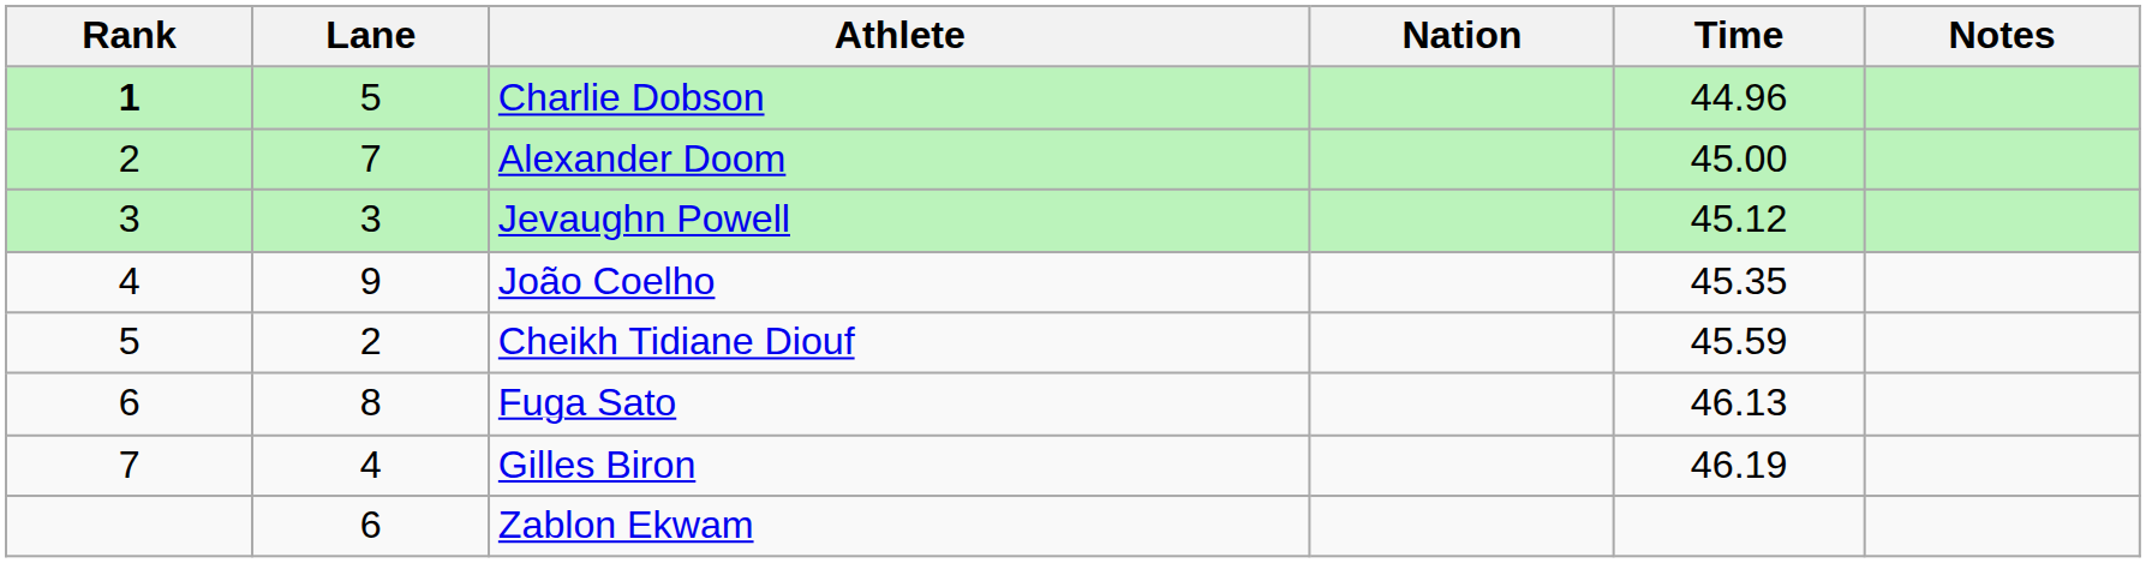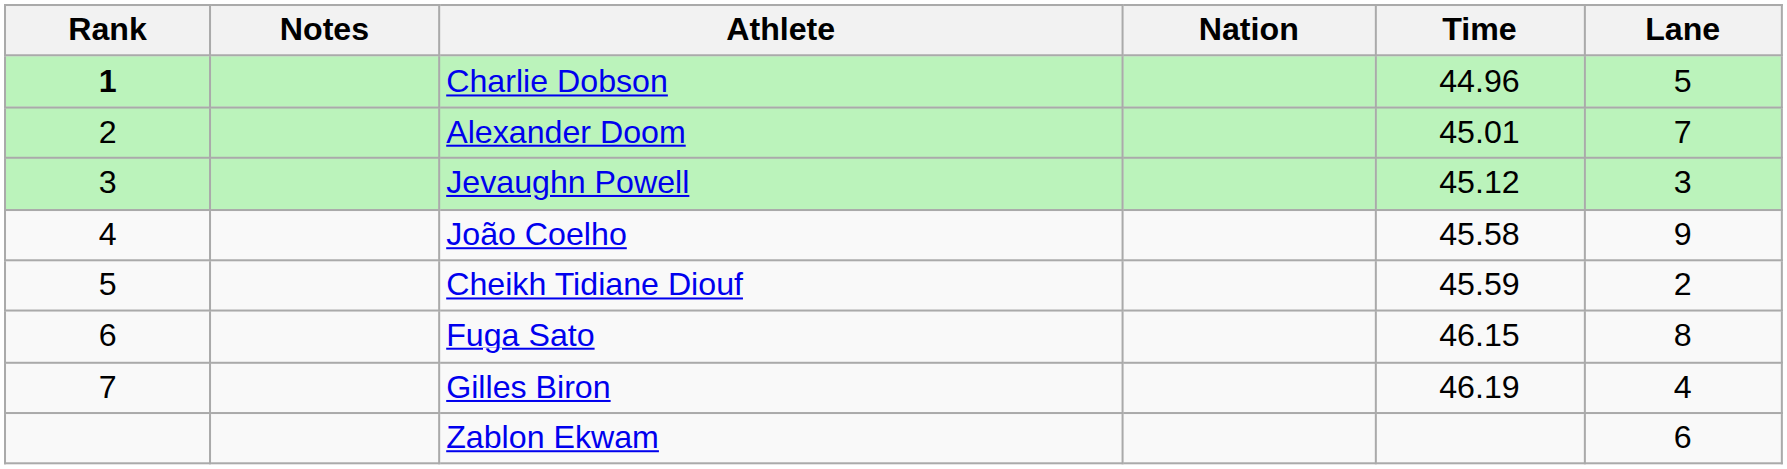 <table class="wikitable sortable" style="text-align:center;width: 70%;">
 <tr>
 <th>Rank</th>
-<th>Lane</th>
+<th>Notes</th>
 <th>Athlete</th>
 <th>Nation</th>
 <th>Time</th>
-<th>Notes</th>
+<th>Lane</th>
 </tr>
 <tr bgcolor=bbf3bb>
 <td><strong>1</strong></td>
-<td>5</td>
+<td></td>
 <td align=left><a href='#'>Charlie Dobson</a></td>
 <td align=left></td>
 <td>44.96</td>
-<td></td>
+<td>5</td>
 </tr>
 <tr bgcolor=bbf3bb>
 <td>2</td>
-<td>7</td>
+<td></td>
 <td align=left><a href='#'>Alexander Doom</a></td>
 <td align=left></td>
-<td>45.00</td>
-<td></td>
+<td>45.01</td>
+<td>7</td>
 </tr>
 <tr bgcolor=bbf3bb>
 <td>3</td>
-<td>3</td>
+<td></td>
 <td align=left><a href='#'>Jevaughn Powell</a></td>
 <td align=left></td>
 <td>45.12</td>
-<td></td>
+<td>3</td>
 </tr>
 <tr>
 <td>4</td>
-<td>9</td>
+<td></td>
 <td align=left><a href='#'>João Coelho</a></td>
 <td align=left></td>
-<td>45.35</td>
-<td></td>
+<td>45.58</td>
+<td>9</td>
 </tr>
 <tr>
 <td>5</td>
-<td>2</td>
+<td></td>
 <td align=left><a href='#'>Cheikh Tidiane Diouf</a></td>
 <td align=left></td>
 <td>45.59</td>
-<td></td>
+<td>2</td>
 </tr>
 <tr>
 <td>6</td>
-<td>8</td>
+<td></td>
 <td align=left><a href='#'>Fuga Sato</a></td>
 <td align=left></td>
-<td>46.13</td>
-<td></td>
+<td>46.15</td>
+<td>8</td>
 </tr>
 <tr>
 <td>7</td>
-<td>4</td>
+<td></td>
 <td align=left><a href='#'>Gilles Biron</a></td>
 <td align=left></td>
 <td>46.19</td>
-<td></td>
+<td>4</td>
 </tr>
 <tr>
 <td></td>
-<td>6</td>
+<td></td>
 <td align=left><a href='#'>Zablon Ekwam</a></td>
 <td align=left></td>
 <td></td>
-<td></td>
+<td>6</td>
 </tr>
 </table>
